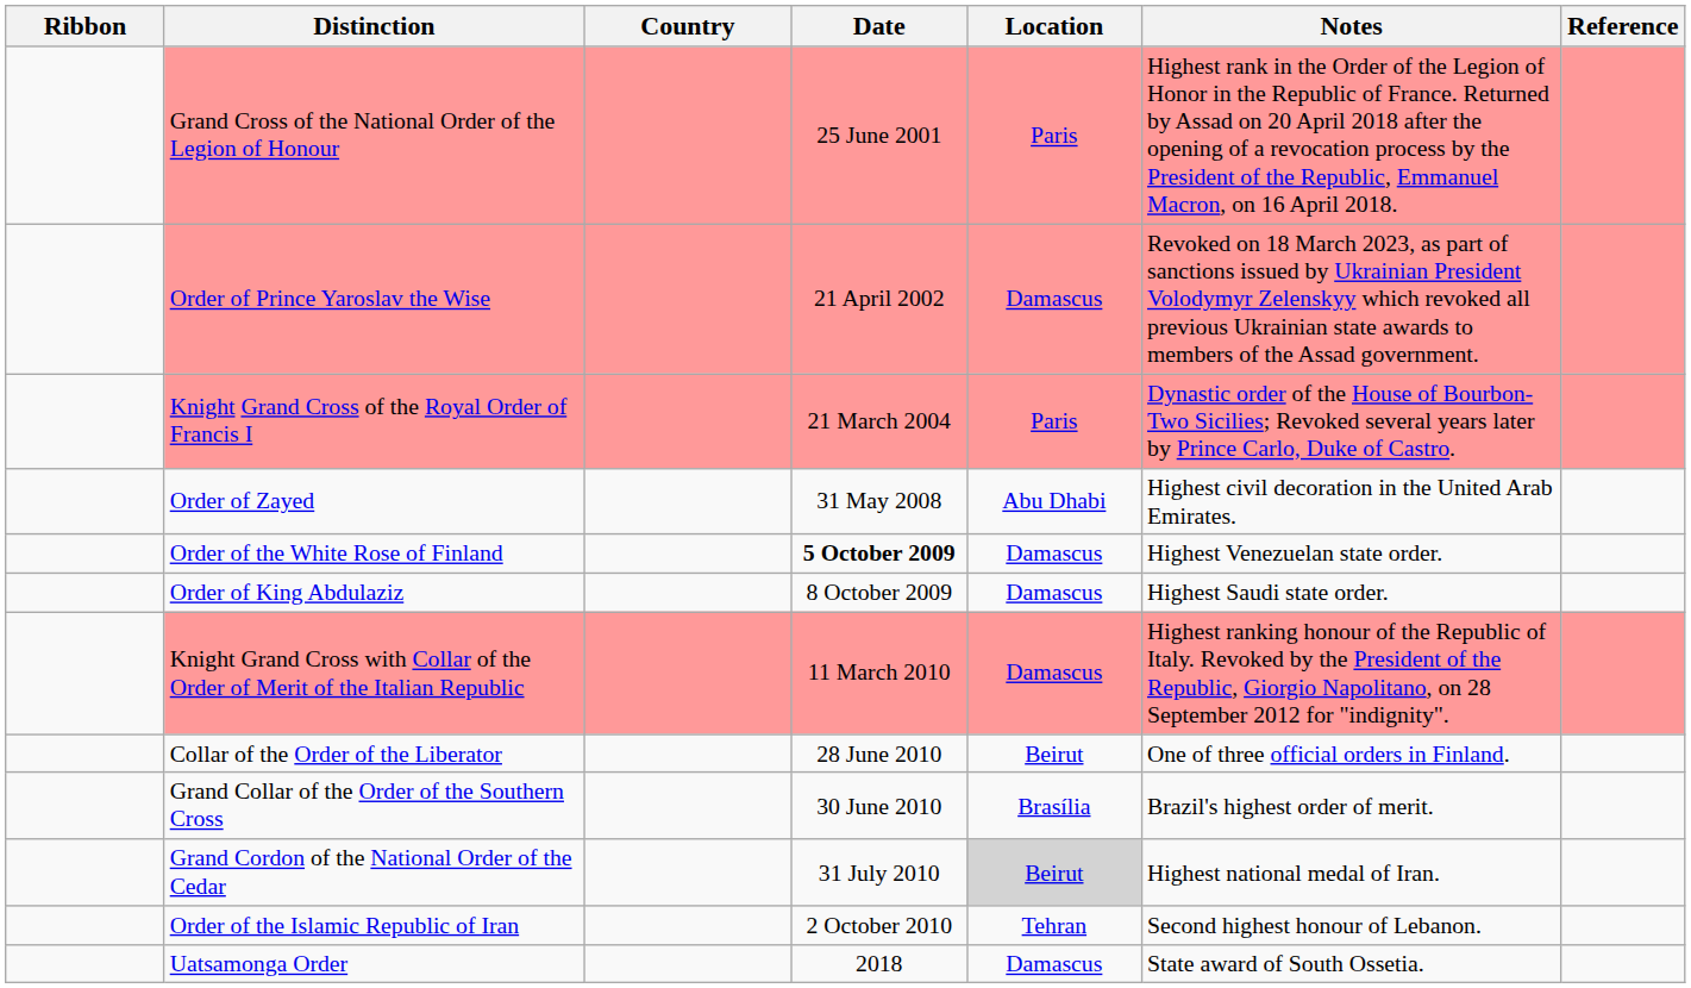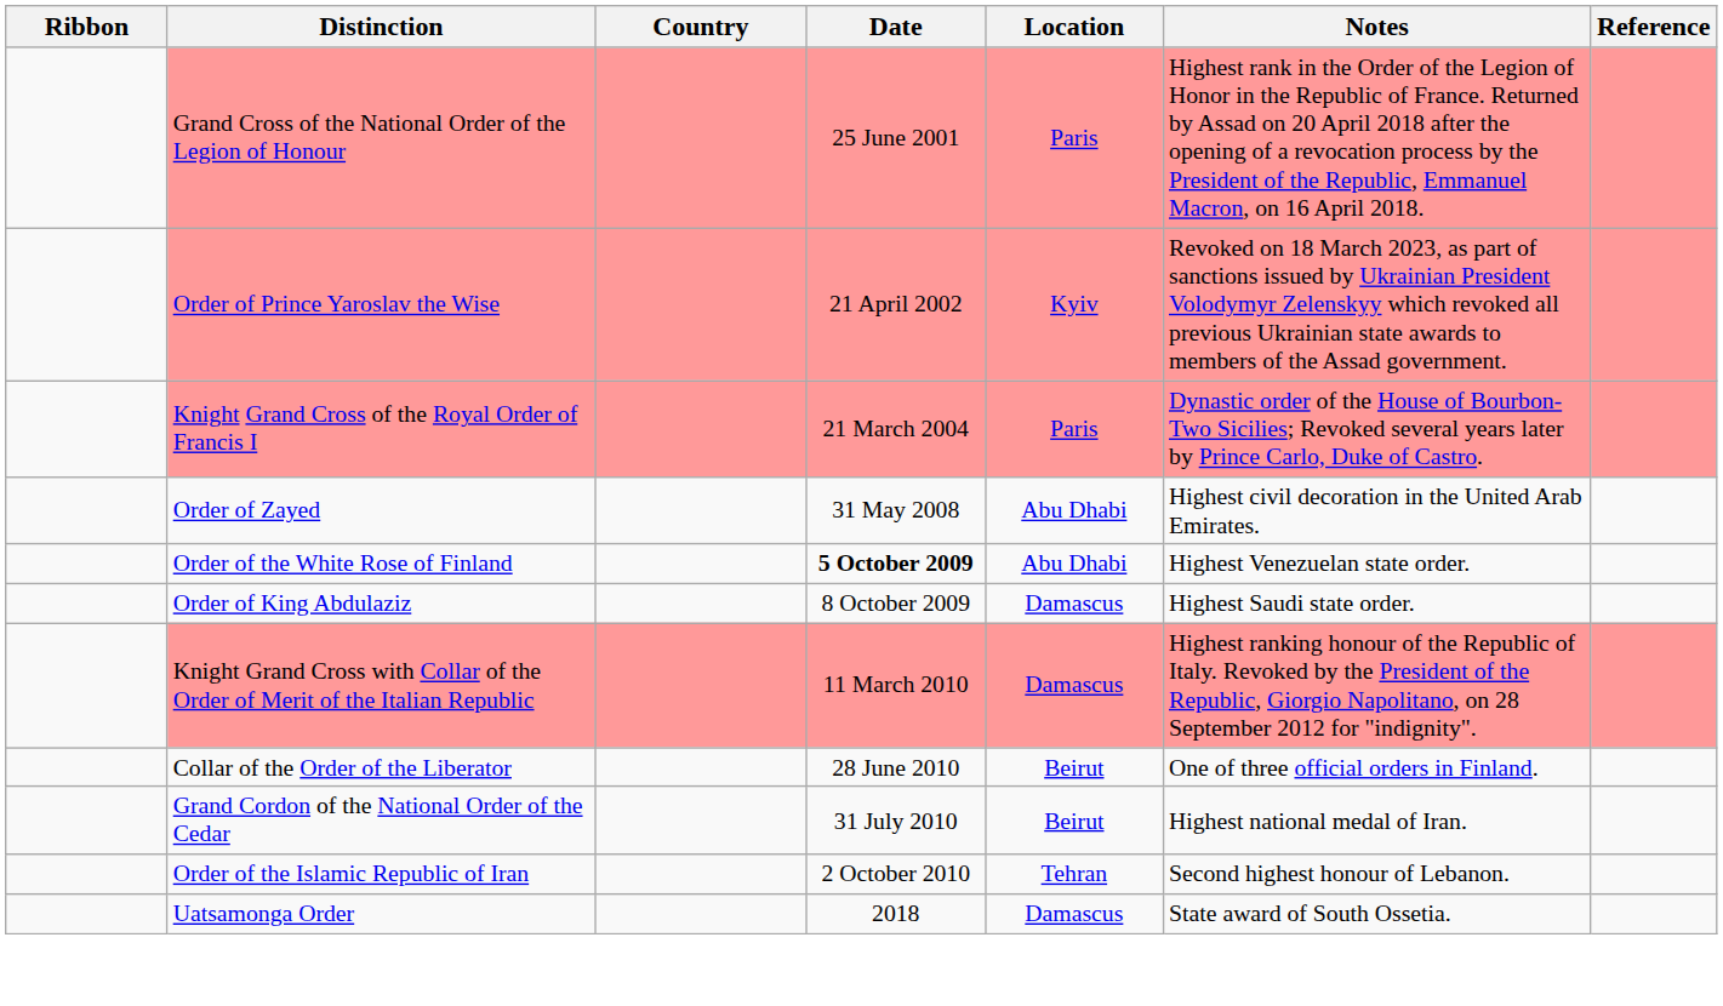 <table class="wikitable" style="text-align:left;">
 <tr>
 <th style="width:90px;">Ribbon</th>
 <th style="width:250px;">Distinction</th>
 <th style="width:120px;">Country</th>
 <th style="width:100px;">Date</th>
 <th style="width:100px;">Location</th>
 <th style="width:250px;">Notes</th>
 <th>Reference</th>
 </tr>
 <tr>
 <td></td>
 <td style="background:#f99; font-size:90%;">Grand Cross of the National Order of the <a href='#'>Legion of Honour</a></td>
 <td style="background:#f99; font-size:90%;"></td>
 <td style="background:#f99; text-align:center; font-size:90%;">25 June 2001</td>
 <td style="background:#f99; text-align:center; font-size:90%;"><a href='#'>Paris</a></td>
 <td style="background:#f99; font-size:90%;">Highest rank in the Order of the Legion of Honor in the Republic of France. Returned by Assad on 20 April 2018 after the opening of a revocation process by the <a href='#'>President of the Republic</a>, <a href='#'>Emmanuel Macron</a>, on 16 April 2018.</td>
 <td style="background:#f99; font-size:90%;"></td>
 </tr>
 <tr>
 <td></td>
 <td style="background:#f99; font-size:90%;"><a href='#'>Order of Prince Yaroslav the Wise</a></td>
 <td style="background:#f99; font-size:90%;"></td>
 <td style="background:#f99; text-align:center; font-size:90%;">21 April 2002</td>
-<td style="background:#f99; text-align:center; font-size:90%;"><a href='#'>Damascus</a></td>
+<td style="background:#f99; text-align:center; font-size:90%;"><a href='#'>Kyiv</a></td>
 <td style="background:#f99; font-size:90%;">Revoked on 18 March 2023, as part of sanctions issued by <a href='#'>Ukrainian President</a> <a href='#'>Volodymyr Zelenskyy</a> which revoked all previous Ukrainian state awards to members of the Assad government.</td>
 <td style="background:#f99; font-size:90%;"></td>
 </tr>
 <tr>
 <td></td>
 <td style="background:#f99; font-size:90%;"><a href='#'>Knight</a> <a href='#'>Grand Cross</a> of the <a href='#'>Royal Order of Francis I</a></td>
 <td style="background:#f99; font-size:90%;"></td>
 <td style="background:#f99; text-align:center; font-size:90%;">21 March 2004</td>
 <td style="background:#f99; text-align:center; font-size:90%;"><a href='#'>Paris</a></td>
 <td style="background:#f99; font-size:90%;"><a href='#'>Dynastic order</a> of the <a href='#'>House of Bourbon-Two Sicilies</a>; Revoked several years later by <a href='#'>Prince Carlo, Duke of Castro</a>.</td>
 <td style="background:#f99; font-size:90%;"></td>
 </tr>
 <tr>
 <td></td>
 <td style="font-size:90%;"><a href='#'>Order of Zayed</a></td>
 <td style="font-size:90%;"></td>
 <td style="text-align:center; font-size:90%;">31 May 2008</td>
 <td style="text-align:center; font-size:90%;"><a href='#'>Abu Dhabi</a></td>
 <td style="font-size:90%;">Highest civil decoration in the United Arab Emirates.</td>
 <td style="font-size:90%;"></td>
 </tr>
 <tr>
 <td></td>
 <td style="font-size:90%;"><a href='#'>Order of the White Rose of Finland</a></td>
 <td style="font-size:90%;"></td>
 <td style="text-align:center; font-size:90%;"><strong>5 October 2009</strong></td>
-<td style="text-align:center; font-size:90%;"><a href='#'>Damascus</a></td>
+<td style="text-align:center; font-size:90%;"><a href='#'>Abu Dhabi</a></td>
 <td style="font-size:90%;">Highest Venezuelan state order.</td>
 <td style="font-size:90%;"></td>
 </tr>
 <tr>
 <td></td>
 <td style="font-size:90%;"><a href='#'>Order of King Abdulaziz</a></td>
 <td style="font-size:90%;"></td>
 <td style="text-align:center; font-size:90%;">8 October 2009</td>
 <td style="text-align:center; font-size:90%;"><a href='#'>Damascus</a></td>
 <td style="font-size:90%;">Highest Saudi state order.</td>
 <td style="font-size:90%;"></td>
 </tr>
 <tr>
 <td></td>
 <td style="background:#f99; font-size:90%;">Knight Grand Cross with <a href='#'>Collar</a> of the <a href='#'>Order of Merit of the Italian Republic</a></td>
 <td style="background:#f99; font-size:90%;"></td>
 <td style="background:#f99; text-align:center; font-size:90%;">11 March 2010</td>
 <td style="background:#f99; text-align:center; font-size:90%;"><a href='#'>Damascus</a></td>
 <td style="background:#f99; font-size:90%;">Highest ranking honour of the Republic of Italy. Revoked by the <a href='#'>President of the Republic</a>, <a href='#'>Giorgio Napolitano</a>, on 28 September 2012 for "indignity".</td>
 <td style="background:#f99; font-size:90%;"></td>
 </tr>
 <tr>
 <td></td>
 <td style="font-size:90%;">Collar of the <a href='#'>Order of the Liberator</a></td>
 <td style="font-size:90%;"></td>
 <td style="text-align:center; font-size:90%;">28 June 2010</td>
 <td style="text-align:center; font-size:90%;"><a href='#'>Beirut</a></td>
 <td style="font-size:90%;">One of three <a href='#'>official orders in Finland</a>.</td>
 <td style="font-size:90%;"></td>
 </tr>
 <tr>
 <td></td>
-<td style="font-size:90%;">Grand Collar of the <a href='#'>Order of the Southern Cross</a></td>
-<td style="font-size:90%;"></td>
-<td style="text-align:center; font-size:90%;">30 June 2010</td>
-<td style="text-align:center; font-size:90%;"><a href='#'>Brasília</a></td>
-<td style="font-size:90%;">Brazil's highest order of merit.</td>
-<td style="font-size:90%;"></td>
-</tr>
-<tr>
-<td></td>
 <td style="font-size:90%;"><a href='#'>Grand Cordon</a> of the <a href='#'>National Order of the Cedar</a></td>
 <td style="font-size:90%;"></td>
 <td style="text-align:center; font-size:90%;">31 July 2010</td>
-<td style="background: lightgrey; text-align:center; font-size:90%;"><a href='#'>Beirut</a></td>
+<td style="text-align:center; font-size:90%;"><a href='#'>Beirut</a></td>
 <td style="font-size:90%;">Highest national medal of Iran.</td>
 <td style="font-size:90%;"></td>
 </tr>
 <tr>
 <td></td>
 <td style="font-size:90%;"><a href='#'>Order of the Islamic Republic of Iran</a></td>
 <td style="font-size:90%;"></td>
 <td style="text-align:center; font-size:90%;">2 October 2010</td>
 <td style="text-align:center; font-size:90%;"><a href='#'>Tehran</a></td>
 <td style="font-size:90%;">Second highest honour of Lebanon.</td>
 <td style="font-size:90%;"></td>
 </tr>
 <tr>
 <td></td>
 <td style="font-size:90%;"><a href='#'>Uatsamonga Order</a></td>
 <td style="font-size:90%;"></td>
 <td style="text-align:center; font-size:90%;">2018</td>
 <td style="text-align:center; font-size:90%;"><a href='#'>Damascus</a></td>
 <td style="font-size:90%;">State award of South Ossetia.</td>
 <td style="font-size:90%;"></td>
 </tr>
 </table>
